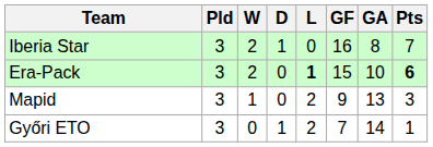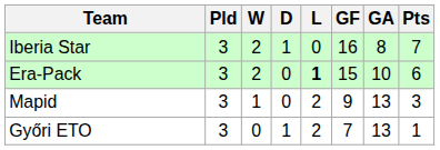 <table class="wikitable" style="text-align: center;">
 <tr>
 <th width="175">Team</th>
 <th width="20">Pld</th>
 <th width="20">W</th>
 <th width="20">D</th>
 <th width="20">L</th>
 <th width="20">GF</th>
 <th width="20">GA</th>
 <th width="20">Pts</th>
 </tr>
 <tr bgcolor="#ccffcc">
 <td align="left"> Iberia Star</td>
 <td>3</td>
 <td>2</td>
 <td>1</td>
 <td>0</td>
 <td>16</td>
 <td>8</td>
 <td>7</td>
 </tr>
 <tr bgcolor=ccffcc>
 <td align="left"> Era-Pack</td>
 <td>3</td>
 <td>2</td>
 <td>0</td>
 <td><strong>1</strong></td>
 <td>15</td>
 <td>10</td>
-<td><strong>6</strong></td>
+<td>6</td>
 </tr>
 <tr bgcolor=ffffff>
 <td align="left"> Mapid</td>
 <td>3</td>
 <td>1</td>
 <td>0</td>
 <td>2</td>
 <td>9</td>
 <td>13</td>
 <td>3</td>
 </tr>
 <tr bgcolor=ffffff>
 <td align="left"> Győri ETO</td>
 <td>3</td>
 <td>0</td>
 <td>1</td>
 <td>2</td>
 <td>7</td>
-<td>14</td>
+<td>13</td>
 <td>1</td>
 </tr>
 </table>
